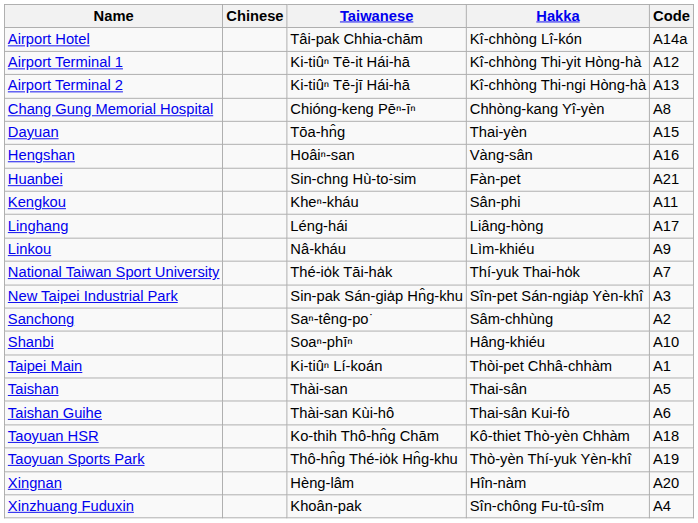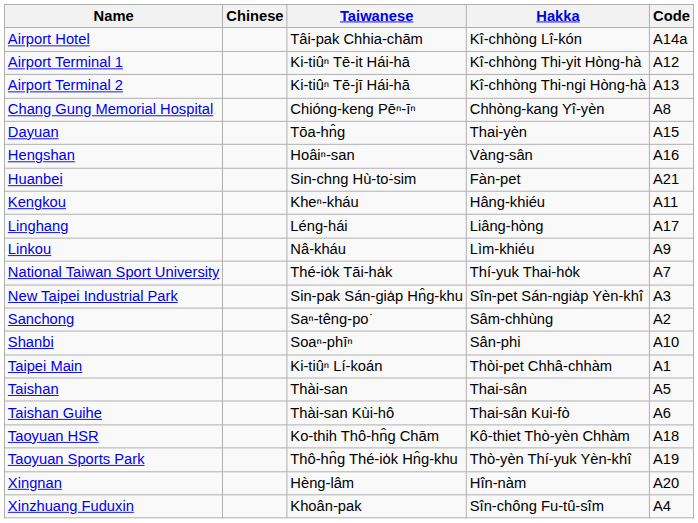 <table class="wikitable sortable">
 <tr>
 <th>Name</th>
 <th>Chinese</th>
 <th><a href='#'>Taiwanese</a></th>
 <th><a href='#'>Hakka</a></th>
 <th>Code</th>
 </tr>
 <tr>
 <td><a href='#'>Airport Hotel</a></td>
 <td></td>
 <td>Tâi-pak Chhia-chām</td>
 <td>Kî-chhòng Lî-kón</td>
 <td><span>A14a</span></td>
 </tr>
 <tr>
 <td><a href='#'>Airport Terminal 1</a></td>
 <td></td>
 <td>Ki-tiûⁿ Tē-it Hái-hā</td>
 <td>Kî-chhòng Thi-yit Hòng-hà</td>
 <td><span>A12</span></td>
 </tr>
 <tr>
 <td><a href='#'>Airport Terminal 2</a></td>
 <td></td>
 <td>Ki-tiûⁿ Tē-jī Hái-hā</td>
 <td>Kî-chhòng Thi-ngi Hòng-hà</td>
 <td><span>A13</span></td>
 </tr>
 <tr>
 <td><a href='#'>Chang Gung Memorial Hospital</a></td>
 <td></td>
 <td>Chióng-keng Pēⁿ-īⁿ</td>
 <td>Chhòng-kang Yî-yèn</td>
 <td><span>A8</span></td>
 </tr>
 <tr>
 <td><a href='#'>Dayuan</a></td>
 <td></td>
 <td>Tōa-hn̂g</td>
 <td>Thai-yèn</td>
 <td><span>A15</span></td>
 </tr>
 <tr>
 <td><a href='#'>Hengshan</a></td>
 <td></td>
 <td>Hoâiⁿ-san</td>
 <td>Vàng-sân</td>
 <td><span>A16</span></td>
 </tr>
 <tr>
 <td><a href='#'>Huanbei</a></td>
 <td></td>
 <td>Sin-chng Hù-to͘-sim</td>
 <td>Fàn-pet</td>
 <td><span>A21</span></td>
 </tr>
 <tr>
 <td><a href='#'>Kengkou</a></td>
 <td></td>
 <td>Kheⁿ-kháu</td>
-<td>Sân-phi</td>
+<td>Hâng-khiéu</td>
 <td><span>A11</span></td>
 </tr>
 <tr>
 <td><a href='#'>Linghang</a></td>
 <td></td>
 <td>Léng-hái</td>
 <td>Liâng-hòng</td>
 <td><span>A17</span></td>
 </tr>
 <tr>
 <td><a href='#'>Linkou</a></td>
 <td></td>
 <td>Nâ-kháu</td>
 <td>Lìm-khiéu</td>
 <td><span>A9</span></td>
 </tr>
 <tr>
 <td><a href='#'>National Taiwan Sport University</a></td>
 <td></td>
 <td>Thé-io̍k Tāi-ha̍k</td>
 <td>Thí-yuk Thai-ho̍k</td>
 <td><span>A7</span></td>
 </tr>
 <tr>
 <td><a href='#'>New Taipei Industrial Park</a></td>
 <td></td>
 <td>Sin-pak Sán-gia̍p Hn̂g-khu</td>
 <td>Sîn-pet Sán-ngia̍p Yèn-khî</td>
 <td><span>A3</span></td>
 </tr>
 <tr>
 <td><a href='#'>Sanchong</a></td>
 <td></td>
 <td>Saⁿ-têng-po͘</td>
 <td>Sâm-chhùng</td>
 <td><span>A2</span></td>
 </tr>
 <tr>
 <td><a href='#'>Shanbi</a></td>
 <td></td>
 <td>Soaⁿ-phīⁿ</td>
-<td>Hâng-khiéu</td>
+<td>Sân-phi</td>
 <td><span>A10</span></td>
 </tr>
 <tr>
 <td><a href='#'>Taipei Main</a></td>
 <td></td>
 <td>Ki-tiûⁿ Lí-koán</td>
 <td>Thòi-pet Chhâ-chhàm</td>
 <td><span>A1</span></td>
 </tr>
 <tr>
 <td><a href='#'>Taishan</a></td>
 <td></td>
 <td>Thài-san</td>
 <td>Thai-sân</td>
 <td><span>A5</span></td>
 </tr>
 <tr>
 <td><a href='#'>Taishan Guihe</a></td>
 <td></td>
 <td>Thài-san Kùi-hô</td>
 <td>Thai-sân Kui-fò</td>
 <td><span>A6</span></td>
 </tr>
 <tr>
 <td><a href='#'>Taoyuan HSR</a></td>
 <td></td>
 <td>Ko-thih Thô-hn̂g Chām</td>
 <td>Kô-thiet Thò-yèn Chhàm</td>
 <td><span>A18</span></td>
 </tr>
 <tr>
 <td><a href='#'>Taoyuan Sports Park</a></td>
 <td></td>
 <td>Thô-hn̂g Thé-io̍k Hn̂g-khu</td>
 <td>Thò-yèn Thí-yuk Yèn-khî</td>
 <td><span>A19</span></td>
 </tr>
 <tr>
 <td><a href='#'>Xingnan</a></td>
 <td></td>
 <td>Hèng-lâm</td>
 <td>Hîn-nàm</td>
 <td><span>A20</span></td>
 </tr>
 <tr>
 <td><a href='#'>Xinzhuang Fuduxin</a></td>
 <td></td>
 <td>Khoân-pak</td>
 <td>Sîn-chông Fu-tû-sîm</td>
 <td><span>A4</span></td>
 </tr>
 </table>
